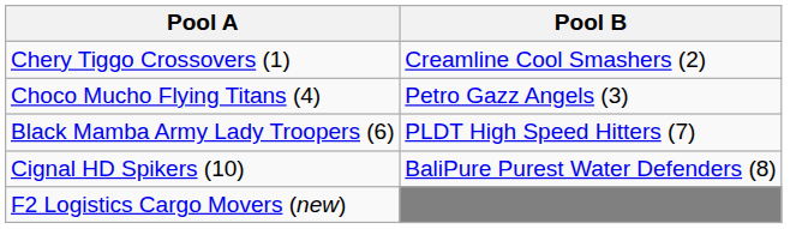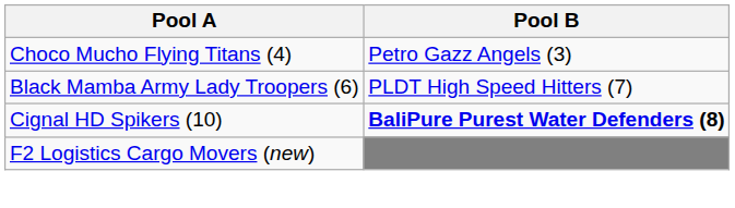 <table class="wikitable" width=500 style="white-space:nowrap;">
 <tr>
 <th width=50%>Pool A</th>
 <th width=50%>Pool B</th>
-</tr>
-<tr>
-<td><a href='#'>Chery Tiggo Crossovers</a> (1)</td>
-<td><a href='#'>Creamline Cool Smashers</a> (2)</td>
 </tr>
 <tr>
 <td><a href='#'>Choco Mucho Flying Titans</a> (4)</td>
 <td><a href='#'>Petro Gazz Angels</a> (3)</td>
 </tr>
 <tr>
 <td><a href='#'>Black Mamba Army Lady Troopers</a> (6)</td>
 <td><a href='#'>PLDT High Speed Hitters</a> (7)</td>
 </tr>
 <tr>
 <td><a href='#'>Cignal HD Spikers</a> (10)</td>
-<td><a href='#'>BaliPure Purest Water Defenders</a> (8)</td>
+<td><strong><a href='#'>BaliPure Purest Water Defenders</a> (8)</strong></td>
 </tr>
 <tr>
 <td><a href='#'>F2 Logistics Cargo Movers</a> (<em>new</em>)</td>
 <td bgcolor=grey></td>
 </tr>
 </table>
